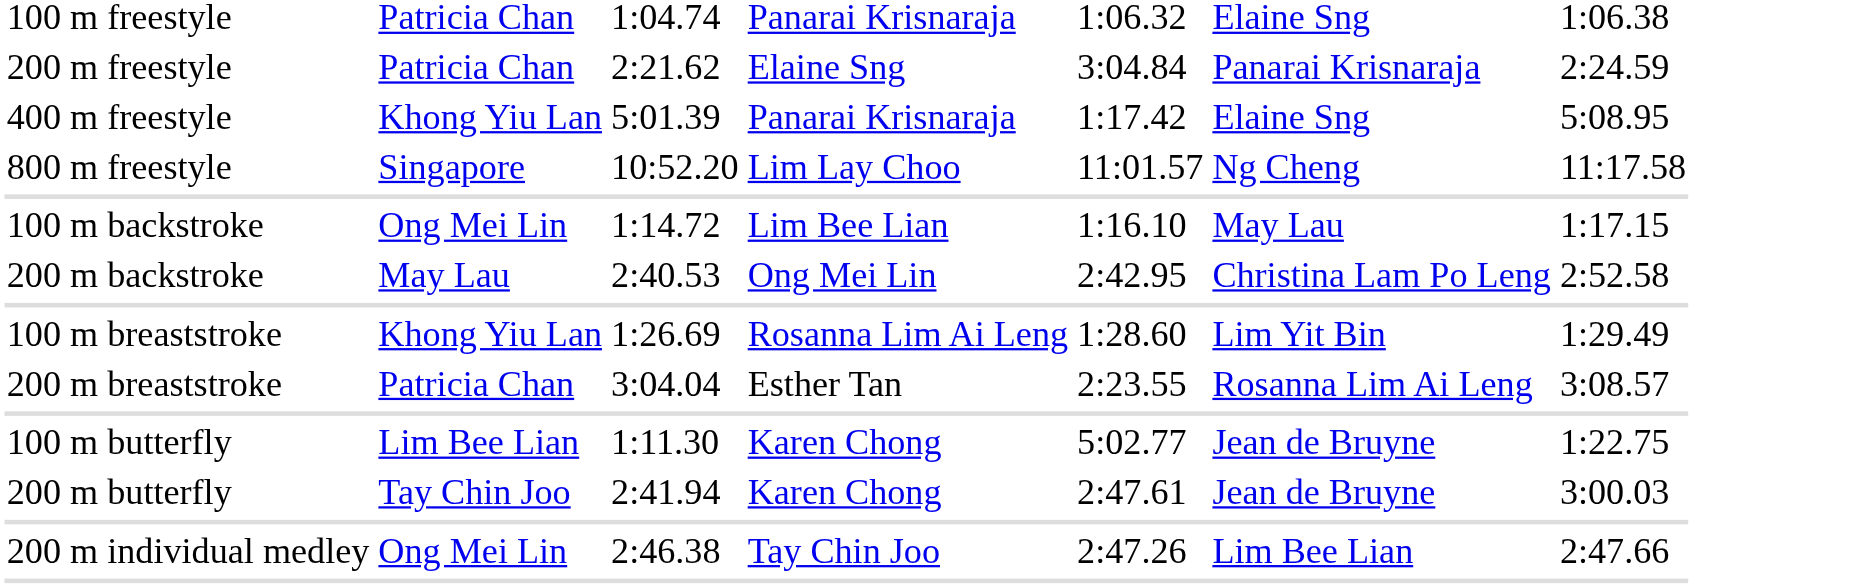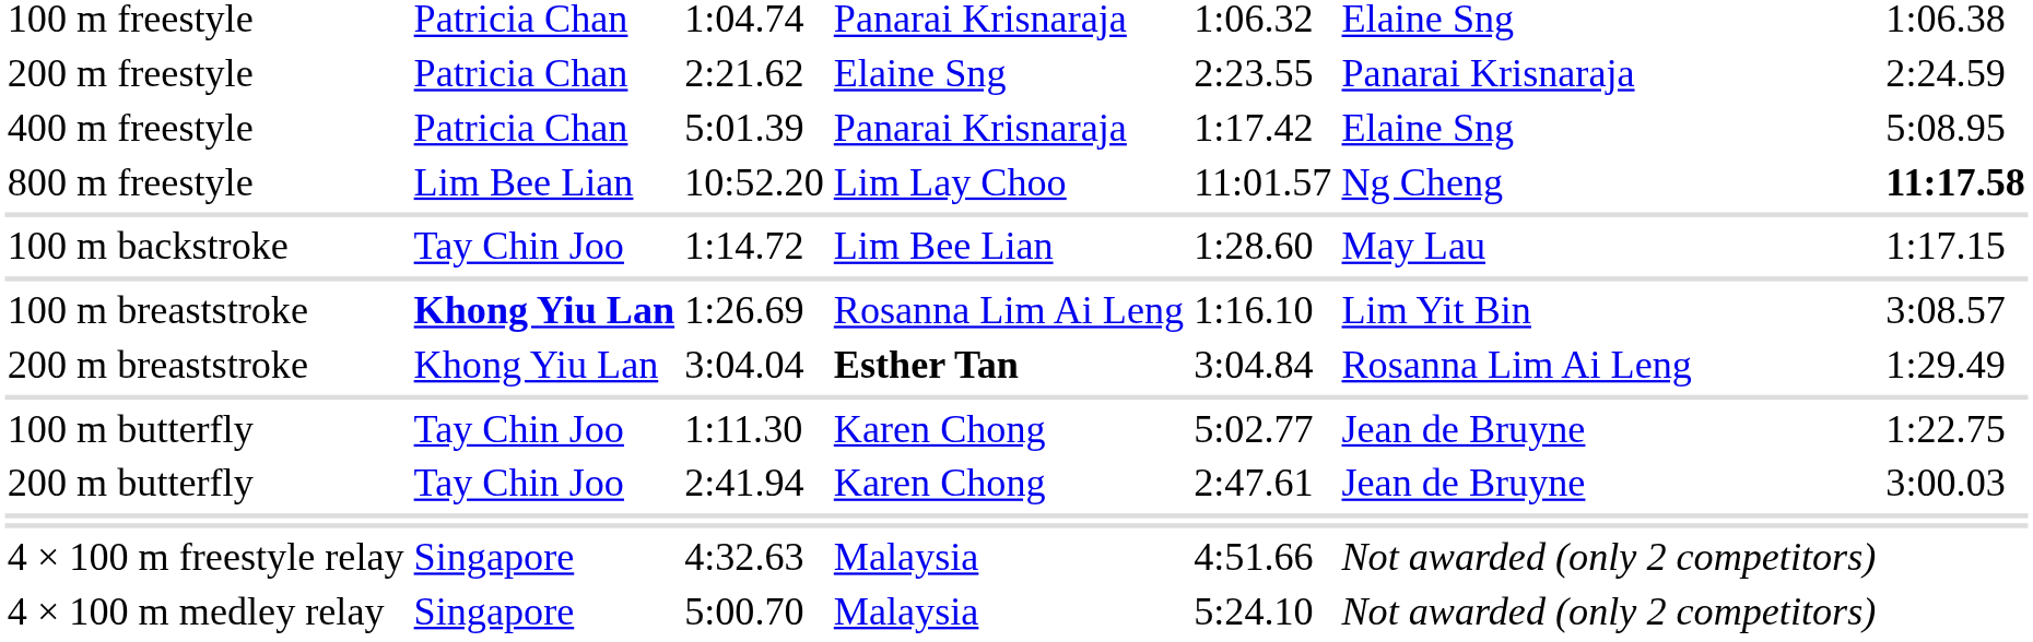 <table>
 <tr>
 <td>100 m freestyle</td>
 <td> <a href='#'>Patricia Chan</a></td>
 <td>1:04.74</td>
 <td> <a href='#'>Panarai Krisnaraja</a></td>
 <td>1:06.32</td>
 <td> <a href='#'>Elaine Sng</a></td>
 <td>1:06.38</td>
 </tr>
 <tr>
 <td>200 m freestyle</td>
 <td> <a href='#'>Patricia Chan</a></td>
 <td>2:21.62</td>
 <td> <a href='#'>Elaine Sng</a></td>
-<td>3:04.84</td>
+<td>2:23.55</td>
 <td> <a href='#'>Panarai Krisnaraja</a></td>
 <td>2:24.59</td>
 </tr>
 <tr>
 <td>400 m freestyle</td>
-<td> <a href='#'>Khong Yiu Lan</a></td>
+<td> <a href='#'>Patricia Chan</a></td>
 <td>5:01.39</td>
 <td> <a href='#'>Panarai Krisnaraja</a></td>
 <td>1:17.42</td>
 <td> <a href='#'>Elaine Sng</a></td>
 <td>5:08.95</td>
 </tr>
 <tr>
 <td>800 m freestyle</td>
-<td> <a href='#'>Singapore</a></td>
+<td> <a href='#'>Lim Bee Lian</a></td>
 <td>10:52.20</td>
 <td> <a href='#'>Lim Lay Choo</a></td>
 <td>11:01.57</td>
 <td> <a href='#'>Ng Cheng</a></td>
-<td>11:17.58</td>
+<td><strong>11:17.58</strong></td>
 </tr>
 <tr bgcolor=#DDDDDD>
 <td colspan=7></td>
 </tr>
 <tr>
 <td>100 m backstroke</td>
-<td> <a href='#'>Ong Mei Lin</a></td>
+<td> <a href='#'>Tay Chin Joo</a></td>
 <td>1:14.72</td>
 <td> <a href='#'>Lim Bee Lian</a></td>
-<td>1:16.10</td>
+<td>1:28.60</td>
 <td> <a href='#'>May Lau</a></td>
 <td>1:17.15</td>
-</tr>
-<tr>
-<td>200 m backstroke</td>
-<td> <a href='#'>May Lau</a></td>
-<td>2:40.53</td>
-<td> <a href='#'>Ong Mei Lin</a></td>
-<td>2:42.95</td>
-<td> <a href='#'>Christina Lam Po Leng</a></td>
-<td>2:52.58</td>
 </tr>
 <tr bgcolor=#DDDDDD>
 <td colspan=7></td>
 </tr>
 <tr>
 <td>100 m breaststroke</td>
-<td> <a href='#'>Khong Yiu Lan</a></td>
+<td><strong> <a href='#'>Khong Yiu Lan</a></strong></td>
 <td>1:26.69</td>
 <td> <a href='#'>Rosanna Lim Ai Leng</a></td>
-<td>1:28.60</td>
+<td>1:16.10</td>
 <td> <a href='#'>Lim Yit Bin</a></td>
-<td>1:29.49</td>
+<td>3:08.57</td>
 </tr>
 <tr>
 <td>200 m breaststroke</td>
-<td> <a href='#'>Patricia Chan</a></td>
+<td> <a href='#'>Khong Yiu Lan</a></td>
 <td>3:04.04</td>
-<td> Esther Tan</td>
-<td>2:23.55</td>
+<td><strong> Esther Tan</strong></td>
+<td>3:04.84</td>
 <td> <a href='#'>Rosanna Lim Ai Leng</a></td>
-<td>3:08.57</td>
+<td>1:29.49</td>
 </tr>
 <tr bgcolor=#DDDDDD>
 <td colspan=7></td>
 </tr>
 <tr>
 <td>100 m butterfly</td>
-<td> <a href='#'>Lim Bee Lian</a></td>
+<td> <a href='#'>Tay Chin Joo</a></td>
 <td>1:11.30</td>
 <td> <a href='#'>Karen Chong</a></td>
 <td>5:02.77</td>
 <td> <a href='#'>Jean de Bruyne</a></td>
 <td>1:22.75</td>
 </tr>
 <tr>
 <td>200 m butterfly</td>
 <td> <a href='#'>Tay Chin Joo</a></td>
 <td>2:41.94</td>
 <td> <a href='#'>Karen Chong</a></td>
 <td>2:47.61</td>
 <td> <a href='#'>Jean de Bruyne</a></td>
 <td>3:00.03</td>
 </tr>
 <tr bgcolor=#DDDDDD>
 <td colspan=7></td>
 </tr>
-<tr>
-<td>200 m individual medley</td>
-<td> <a href='#'>Ong Mei Lin</a></td>
-<td>2:46.38</td>
-<td> <a href='#'>Tay Chin Joo</a></td>
-<td>2:47.26</td>
-<td> <a href='#'>Lim Bee Lian</a></td>
-<td>2:47.66</td>
-</tr>
 <tr bgcolor=#DDDDDD>
 <td colspan=7></td>
 </tr>
+<tr>
+<td>4 × 100 m freestyle relay</td>
+<td> <a href='#'>Singapore</a></td>
+<td>4:32.63</td>
+<td> <a href='#'>Malaysia</a></td>
+<td>4:51.66</td>
+<td><em>Not awarded (only 2 competitors)</em></td>
+<td></td>
+</tr>
+<tr>
+<td>4 × 100 m medley relay</td>
+<td> <a href='#'>Singapore</a></td>
+<td>5:00.70</td>
+<td> <a href='#'>Malaysia</a></td>
+<td>5:24.10</td>
+<td><em>Not awarded (only 2 competitors)</em></td>
+<td></td>
+</tr>
 </table>
